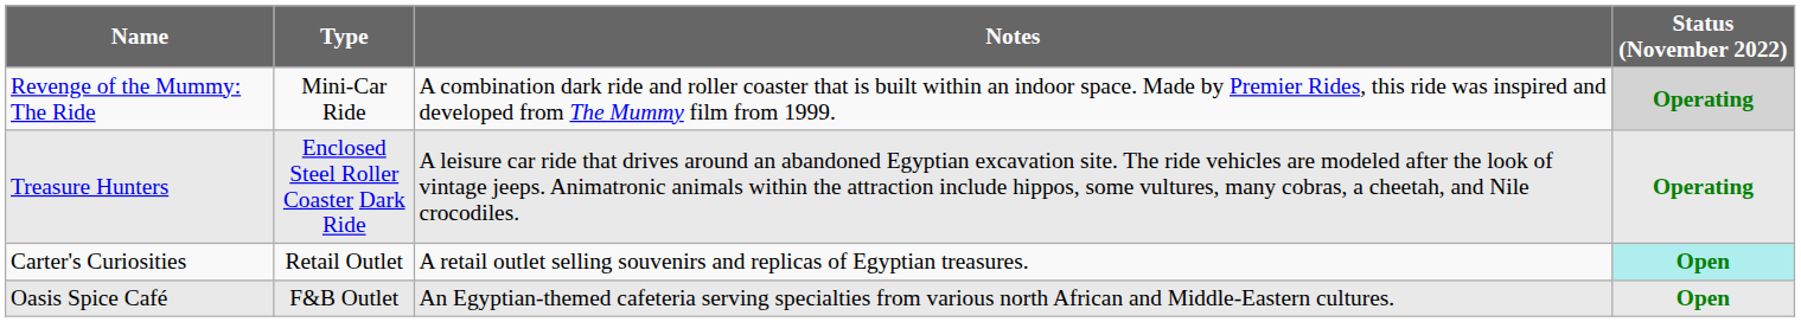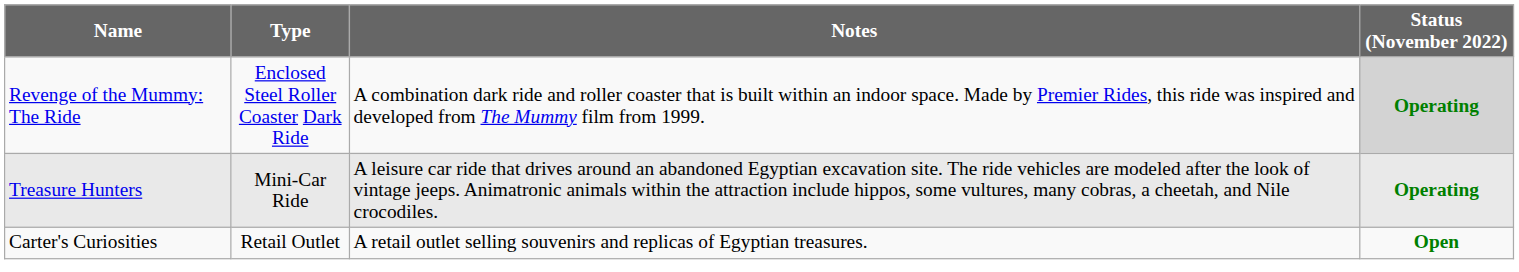 <table class=wikitable>
 <tr>
 <th scope="col" style="background:#666; color:#fff; width:180px;">Name</th>
 <th scope="col" style="background:#666; color:#fff; width:90px;">Type</th>
 <th style="background:#666; color:#fff;" scope="col">Notes</th>
 <th scope="col" style="background:#666; color:#fff; width:120px;">Status<br>(November 2022)</th>
 </tr>
 <tr>
 <td><a href='#'>Revenge of the Mummy: The Ride</a></td>
-<td align=center>Mini-Car Ride</td>
+<td align=center><a href='#'>Enclosed</a> <a href='#'>Steel Roller Coaster</a> <a href='#'>Dark Ride</a></td>
 <td>A combination dark ride and roller coaster that is built within an indoor space. Made by <a href='#'>Premier Rides</a>, this ride was inspired and developed from <em><a href='#'>The Mummy</a></em> film from 1999.</td>
 <td style="background: lightgrey; color:green;" align=center><strong>Operating</strong></td>
 </tr>
 <tr style="background:#e9e9e9;">
 <td><a href='#'>Treasure Hunters</a></td>
-<td align=center><a href='#'>Enclosed</a> <a href='#'>Steel Roller Coaster</a> <a href='#'>Dark Ride</a></td>
+<td align=center>Mini-Car Ride</td>
 <td>A leisure car ride that drives around an abandoned Egyptian excavation site. The ride vehicles are modeled after the look of vintage jeeps. Animatronic animals within the attraction include hippos, some vultures, many cobras, a cheetah, and Nile crocodiles.</td>
 <td style="color:green;" align=center><strong>Operating</strong></td>
 </tr>
 <tr>
 <td>Carter's Curiosities</td>
 <td align=center>Retail Outlet</td>
 <td>A retail outlet selling souvenirs and replicas of Egyptian treasures.</td>
-<td style="background: paleturquoise; color:green;" align=center><strong>Open</strong></td>
-</tr>
-<tr style="background:#e9e9e9;">
-<td>Oasis Spice Café</td>
-<td align=center><abbr>F&B</abbr> Outlet</td>
-<td>An Egyptian-themed cafeteria serving specialties from various north African and Middle-Eastern cultures.</td>
 <td style="color:green;" align=center><strong>Open</strong></td>
 </tr>
 </table>
